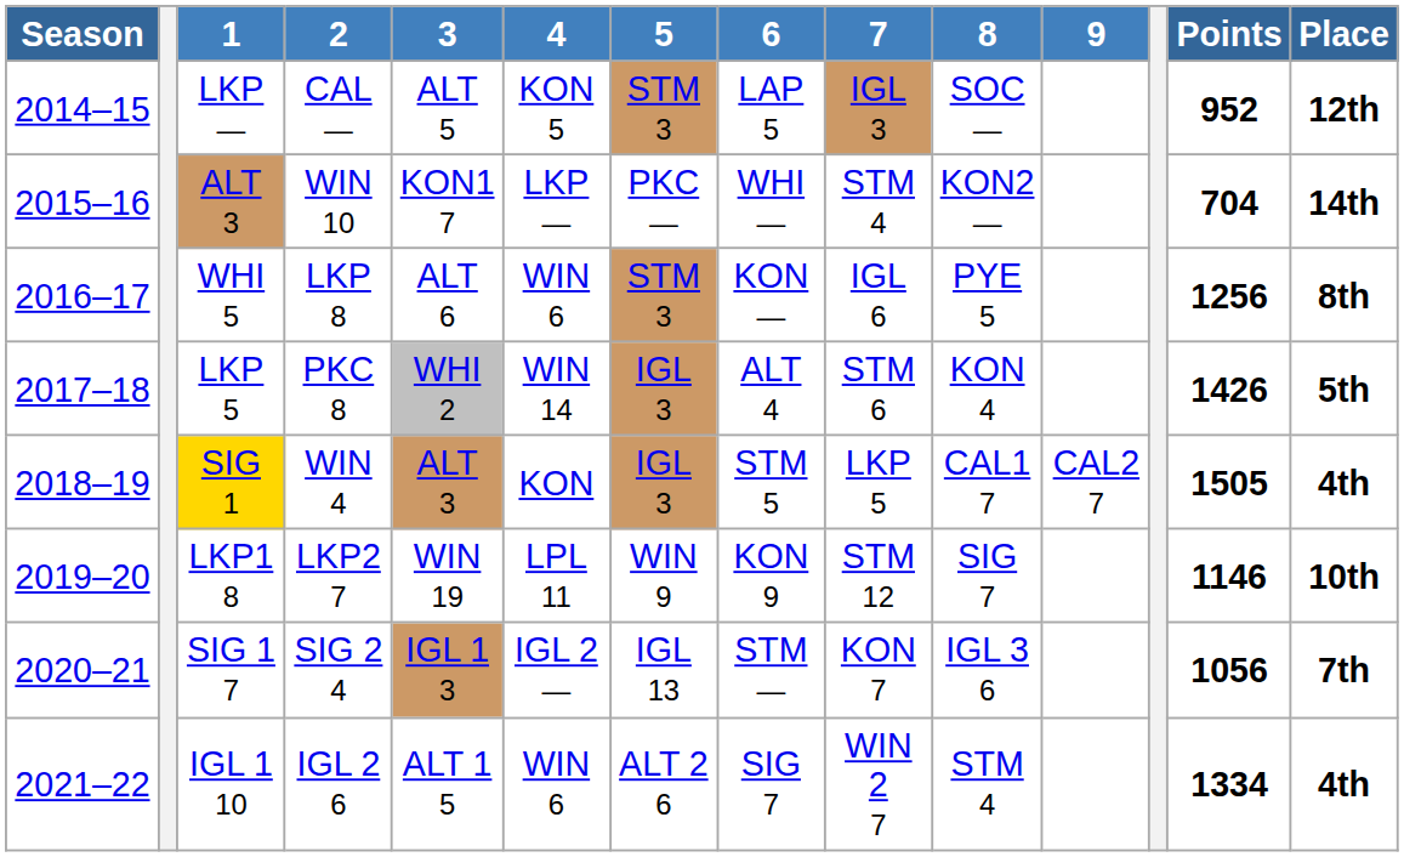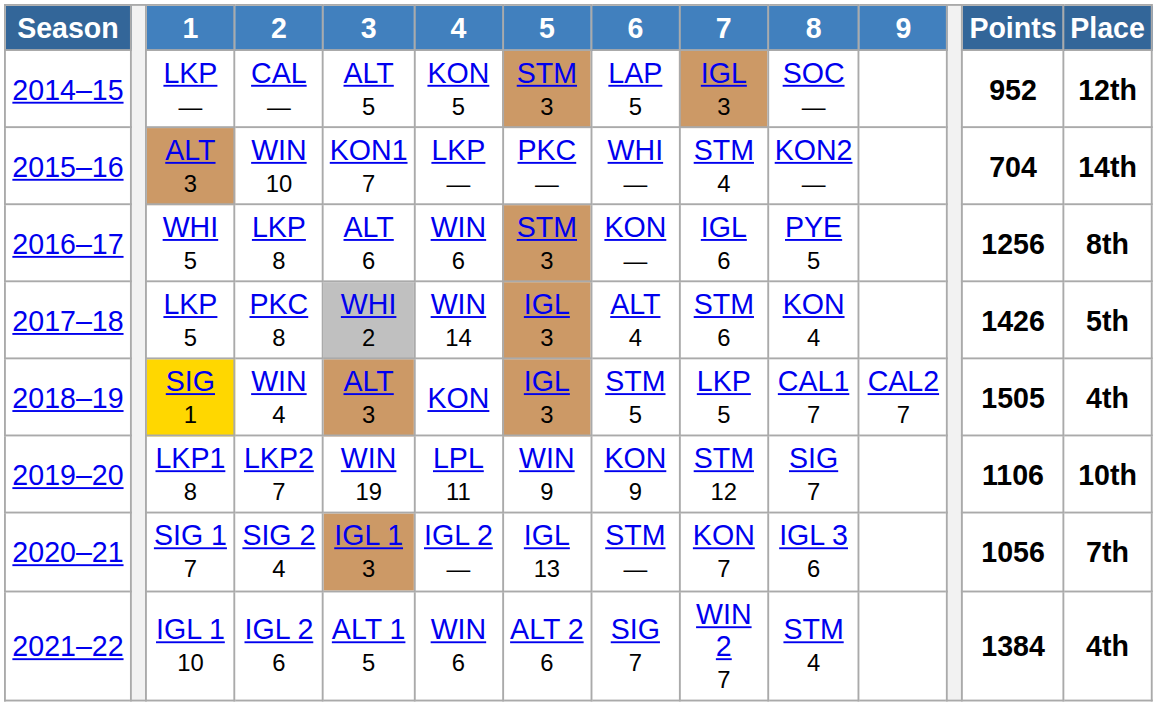 <table class="wikitable" style="font-size:95%; text-align:center; border:grey solid 1px; border-collapse:collapse; background:#ffffff;">
 <tr>
 <th style="background-color:#369; color:white; width:60px">Season</th>
 <th rowspan="9" width="1px"></th>
 <th style="background-color:#4180be; color:white; width:40px">1</th>
 <th style="background-color:#4180be; color:white; width:40px">2</th>
 <th style="background-color:#4180be; color:white; width:40px">3</th>
 <th style="background-color:#4180be; color:white; width:40px">4</th>
 <th style="background-color:#4180be; color:white; width:40px">5</th>
 <th style="background-color:#4180be; color:white; width:40px">6</th>
 <th style="background-color:#4180be; color:white; width:40px">7</th>
 <th style="background-color:#4180be; color:white; width:40px">8</th>
 <th style="background-color:#4180be; color:white; width:40px">9</th>
 <th rowspan="9" width="1px"></th>
 <th style="background-color:#369; color:white; width:40px">Points</th>
 <th style="background-color:#369; color:white; width:40px">Place</th>
 </tr>
 <tr>
 <td><a href='#'>2014–15</a></td>
 <td><a href='#'>LKP</a><br><small>—</small></td>
 <td><a href='#'>CAL</a><br><small>—</small></td>
 <td><a href='#'>ALT</a><br><small>5</small></td>
 <td><a href='#'>KON</a><br><small>5</small></td>
 <td style="background:#cc9966;"><a href='#'>STM</a><br><small>3</small></td>
 <td><a href='#'>LAP</a><br><small>5</small></td>
 <td style="background:#cc9966;"><a href='#'>IGL</a><br><small>3</small></td>
 <td><a href='#'>SOC</a><br><small>—</small></td>
 <td></td>
 <td><strong>952</strong></td>
 <td><strong>12th</strong></td>
 </tr>
 <tr>
 <td><a href='#'>2015–16</a></td>
 <td style="background:#cc9966;"><a href='#'>ALT</a><br><small>3</small></td>
 <td><a href='#'>WIN</a><br><small>10</small></td>
 <td><a href='#'>KON1</a><br><small>7</small></td>
 <td><a href='#'>LKP</a><br><small>—</small></td>
 <td><a href='#'>PKC</a><br><small>—</small></td>
 <td><a href='#'>WHI</a><br><small>—</small></td>
 <td><a href='#'>STM</a><br><small>4</small></td>
 <td><a href='#'>KON2</a><br><small>—</small></td>
 <td></td>
 <td><strong>704</strong></td>
 <td><strong>14th</strong></td>
 </tr>
 <tr>
 <td><a href='#'>2016–17</a></td>
 <td><a href='#'>WHI</a><br><small>5</small></td>
 <td><a href='#'>LKP</a><br><small>8</small></td>
 <td><a href='#'>ALT</a><br><small>6</small></td>
 <td><a href='#'>WIN</a><br><small>6</small></td>
 <td style="background:#cc9966;"><a href='#'>STM</a><br><small>3</small></td>
 <td><a href='#'>KON</a><br><small>—</small></td>
 <td><a href='#'>IGL</a><br><small>6</small></td>
 <td><a href='#'>PYE</a><br><small>5</small></td>
 <td></td>
 <td><strong>1256</strong></td>
 <td><strong>8th</strong></td>
 </tr>
 <tr>
 <td><a href='#'>2017–18</a></td>
 <td><a href='#'>LKP</a><br><small>5</small></td>
 <td><a href='#'>PKC</a><br><small>8</small></td>
 <td style="background:silver;"><a href='#'>WHI</a><br><small>2</small></td>
 <td><a href='#'>WIN</a><br><small>14</small></td>
 <td style="background:#cc9966;"><a href='#'>IGL</a><br><small>3</small></td>
 <td><a href='#'>ALT</a><br><small>4</small></td>
 <td><a href='#'>STM</a><br><small>6</small></td>
 <td><a href='#'>KON</a><br><small>4</small></td>
 <td></td>
 <td><strong>1426</strong></td>
 <td><strong>5th</strong></td>
 </tr>
 <tr>
 <td><a href='#'>2018–19</a></td>
 <td style="background:gold;"><a href='#'>SIG</a><br><small>1</small></td>
 <td><a href='#'>WIN</a><br><small>4</small></td>
 <td style="background:#cc9966;"><a href='#'>ALT</a><br><small>3</small></td>
 <td><a href='#'>KON</a><br><small></small></td>
 <td style="background:#cc9966;"><a href='#'>IGL</a><br><small>3</small></td>
 <td><a href='#'>STM</a><br><small>5</small></td>
 <td><a href='#'>LKP</a><br><small>5</small></td>
 <td><a href='#'>CAL1</a><br><small>7</small></td>
 <td><a href='#'>CAL2</a><br><small>7</small></td>
 <td><strong>1505</strong></td>
 <td><strong>4th</strong></td>
 </tr>
 <tr>
 <td><a href='#'>2019–20</a></td>
 <td><a href='#'>LKP1</a><br><small>8</small></td>
 <td><a href='#'>LKP2</a><br><small>7</small></td>
 <td><a href='#'>WIN</a><br><small>19</small></td>
 <td><a href='#'>LPL</a><br><small>11</small></td>
 <td><a href='#'>WIN</a><br><small>9</small></td>
 <td><a href='#'>KON</a><br><small>9</small></td>
 <td><a href='#'>STM</a><br><small>12</small></td>
 <td><a href='#'>SIG</a><br><small>7</small></td>
 <td></td>
-<td><strong>1146</strong></td>
+<td><strong>1106</strong></td>
 <td><strong>10th</strong></td>
 </tr>
 <tr>
 <td><a href='#'>2020–21</a></td>
 <td><a href='#'>SIG 1</a><br><small>7</small></td>
 <td><a href='#'>SIG 2</a><br><small>4</small></td>
 <td style="background:#cc9966;"><a href='#'>IGL 1</a><br><small>3</small></td>
 <td><a href='#'>IGL 2</a><br><small>—</small></td>
 <td><a href='#'>IGL</a><br><small>13</small></td>
 <td><a href='#'>STM</a><br><small>—</small></td>
 <td><a href='#'>KON</a><br><small>7</small></td>
 <td><a href='#'>IGL 3</a><br><small>6</small></td>
 <td></td>
 <td><strong>1056</strong></td>
 <td><strong>7th</strong></td>
 </tr>
 <tr>
 <td><a href='#'>2021–22</a></td>
 <td><a href='#'>IGL 1</a><br><small>10</small></td>
 <td><a href='#'>IGL 2</a><br><small>6</small></td>
 <td><a href='#'>ALT 1</a><br><small>5</small></td>
 <td><a href='#'>WIN</a><br><small>6</small></td>
 <td><a href='#'>ALT 2</a><br><small>6</small></td>
 <td><a href='#'>SIG</a><br><small>7</small></td>
 <td><a href='#'>WIN 2</a><br><small>7</small></td>
 <td><a href='#'>STM</a><br><small>4</small></td>
 <td></td>
-<td><strong>1334</strong></td>
+<td><strong>1384</strong></td>
 <td><strong>4th</strong></td>
 </tr>
 </table>
